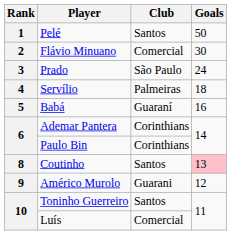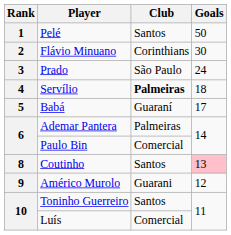 <table class="wikitable">
 <tr>
 <th>Rank</th>
 <th>Player</th>
 <th>Club</th>
 <th>Goals</th>
 </tr>
 <tr>
 <th>1</th>
 <td><a href='#'>Pelé</a></td>
 <td>Santos</td>
 <td>50</td>
 </tr>
 <tr>
 <th>2</th>
 <td><a href='#'>Flávio Minuano</a></td>
-<td>Comercial</td>
+<td>Corinthians</td>
 <td>30</td>
 </tr>
 <tr>
 <th>3</th>
 <td><a href='#'>Prado</a></td>
 <td>São Paulo</td>
 <td>24</td>
 </tr>
 <tr>
 <th>4</th>
 <td><a href='#'>Servílio</a></td>
-<td>Palmeiras</td>
+<td><strong>Palmeiras</strong></td>
 <td>18</td>
 </tr>
 <tr>
 <th>5</th>
 <td><a href='#'>Babá</a></td>
 <td>Guaraní</td>
-<td>16</td>
+<td>17</td>
 </tr>
 <tr>
 <th rowspan="2">6</th>
 <td><a href='#'>Ademar Pantera</a></td>
-<td>Corinthians</td>
+<td>Palmeiras</td>
 <td rowspan="2">14</td>
 </tr>
 <tr>
 <td><a href='#'>Paulo Bin</a></td>
-<td>Corinthians</td>
+<td>Comercial</td>
 </tr>
 <tr>
 <th>8</th>
 <td><a href='#'>Coutinho</a></td>
 <td>Santos</td>
 <td style="background: pink;">13</td>
 </tr>
 <tr>
 <th>9</th>
 <td><a href='#'>Américo Murolo</a></td>
 <td>Guarani</td>
 <td>12</td>
 </tr>
 <tr>
 <th rowspan="2">10</th>
 <td><a href='#'>Toninho Guerreiro</a></td>
 <td>Santos</td>
 <td rowspan="2">11</td>
 </tr>
 <tr>
 <td>Luís</td>
 <td>Comercial</td>
 </tr>
 </table>
